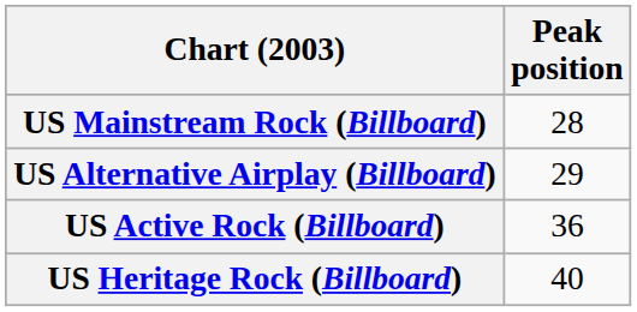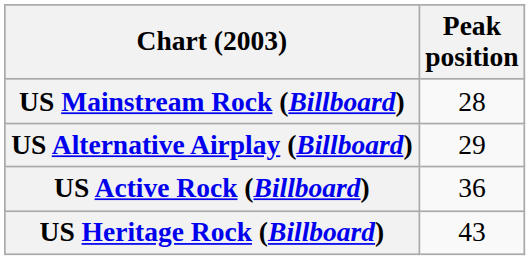 <table class="wikitable sortable plainrowheaders" style="text-align:center">
 <tr>
 <th scope="col">Chart (2003)</th>
 <th scope="col">Peak<br>position</th>
 </tr>
 <tr>
 <th scope="row">US <a href='#'>Mainstream Rock</a> (<em><a href='#'>Billboard</a></em>)</th>
 <td>28</td>
 </tr>
 <tr>
 <th scope="row">US <a href='#'>Alternative Airplay</a> (<em><a href='#'>Billboard</a></em>)</th>
 <td>29</td>
 </tr>
 <tr>
 <th scope="row">US <a href='#'>Active Rock</a> (<em><a href='#'>Billboard</a></em>)</th>
 <td>36</td>
 </tr>
 <tr>
 <th scope="row">US <a href='#'>Heritage Rock</a> (<em><a href='#'>Billboard</a></em>)</th>
-<td>40</td>
+<td>43</td>
 </tr>
 </table>
